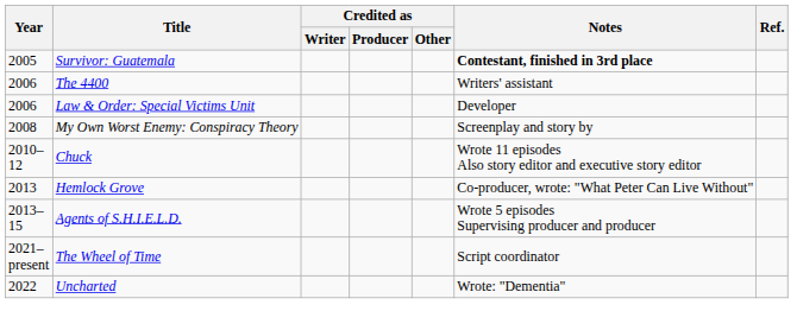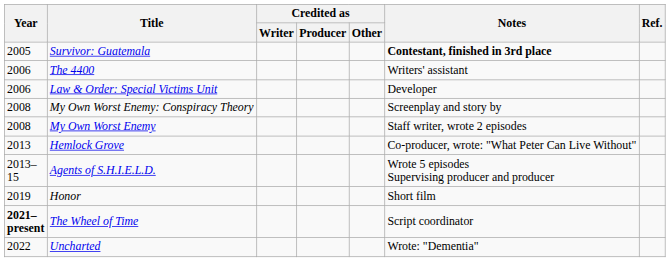 <table class="wikitable">
 <tr>
 <th rowspan="2" style="width:33px;">Year</th>
 <th rowspan="2">Title</th>
 <th colspan="3">Credited as</th>
 <th rowspan="2">Notes</th>
 <th rowspan="2">Ref.</th>
 </tr>
 <tr>
 <th>Writer</th>
 <th>Producer</th>
 <th>Other</th>
 </tr>
 <tr>
 <td>2005</td>
 <td><em><a href='#'>Survivor: Guatemala</a></em></td>
 <td></td>
 <td></td>
 <td></td>
 <td><strong>Contestant, finished in 3rd place</strong></td>
 <td></td>
 </tr>
 <tr>
 <td>2006</td>
 <td><em><a href='#'>The 4400</a></em></td>
 <td></td>
 <td></td>
 <td></td>
 <td>Writers' assistant</td>
 <td></td>
 </tr>
 <tr>
 <td>2006</td>
 <td><em><a href='#'>Law & Order: Special Victims Unit</a></em></td>
 <td></td>
 <td></td>
 <td></td>
 <td>Developer</td>
 <td></td>
 </tr>
 <tr>
 <td>2008</td>
 <td><em>My Own Worst Enemy: Conspiracy Theory</em></td>
 <td></td>
 <td></td>
 <td></td>
 <td>Screenplay and story by</td>
 <td></td>
 </tr>
 <tr>
-<td>2010–12</td>
-<td><em><a href='#'>Chuck</a></em></td>
+<td>2008</td>
+<td><em><a href='#'>My Own Worst Enemy</a></em></td>
 <td></td>
 <td></td>
 <td></td>
-<td>Wrote 11 episodes<br>Also story editor and executive story editor</td>
+<td>Staff writer, wrote 2 episodes</td>
 <td></td>
 </tr>
 <tr>
 <td>2013</td>
 <td><em><a href='#'>Hemlock Grove</a></em></td>
 <td></td>
 <td></td>
 <td></td>
 <td>Co-producer, wrote: "What Peter Can Live Without"</td>
 <td></td>
 </tr>
 <tr>
 <td>2013–15</td>
 <td><em><a href='#'>Agents of S.H.I.E.L.D.</a></em></td>
 <td></td>
 <td></td>
 <td></td>
 <td>Wrote 5 episodes<br>Supervising producer and producer</td>
 <td></td>
 </tr>
 <tr>
-<td>2021–present</td>
+<td>2019</td>
+<td><em>Honor</em></td>
+<td></td>
+<td></td>
+<td></td>
+<td>Short film</td>
+<td></td>
+</tr>
+<tr>
+<td><strong>2021–present</strong></td>
 <td><a href='#'><em>The Wheel of Time</em></a></td>
 <td></td>
 <td></td>
 <td></td>
 <td>Script coordinator</td>
 <td></td>
 </tr>
 <tr>
 <td>2022</td>
 <td><em><a href='#'>Uncharted</a></em></td>
 <td></td>
 <td></td>
 <td></td>
 <td>Wrote: "Dementia"</td>
 <td></td>
 </tr>
 </table>
